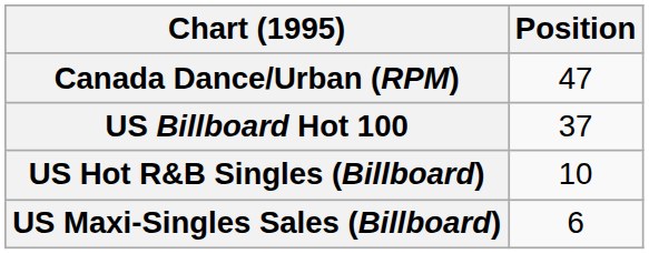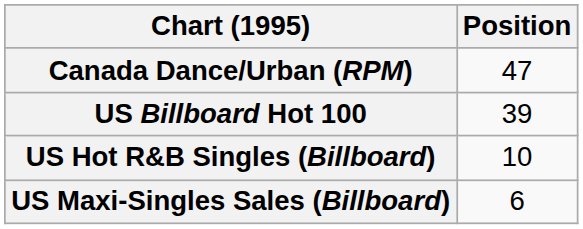 <table class="wikitable sortable plainrowheaders" style="text-align:center">
 <tr>
 <th scope="col">Chart (1995)</th>
 <th scope="col">Position</th>
 </tr>
 <tr>
 <th scope="row">Canada Dance/Urban (<em>RPM</em>)</th>
 <td>47</td>
 </tr>
 <tr>
 <th scope="row">US <em>Billboard</em> Hot 100</th>
-<td>37</td>
+<td>39</td>
 </tr>
 <tr>
 <th scope="row">US Hot R&B Singles (<em>Billboard</em>)</th>
 <td>10</td>
 </tr>
 <tr>
 <th scope="row">US Maxi-Singles Sales (<em>Billboard</em>)</th>
 <td>6</td>
 </tr>
 </table>
